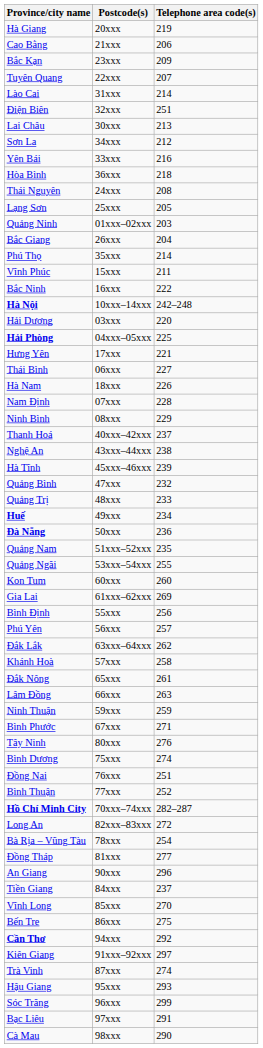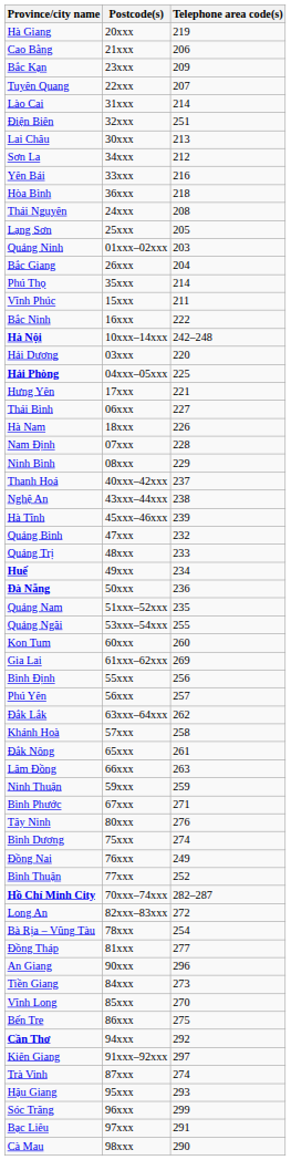 <table class="wikitable sortable">
 <tr>
 <th>Province/city name</th>
 <th>Postcode(s)</th>
 <th>Telephone area code(s)</th>
 </tr>
 <tr>
 <td><a href='#'>Hà Giang</a></td>
 <td>20xxx</td>
 <td>219</td>
 </tr>
 <tr>
 <td><a href='#'>Cao Bằng</a></td>
 <td>21xxx</td>
 <td>206</td>
 </tr>
 <tr>
 <td><a href='#'>Bắc Kạn</a></td>
 <td>23xxx</td>
 <td>209</td>
 </tr>
 <tr>
 <td><a href='#'>Tuyên Quang</a></td>
 <td>22xxx</td>
 <td>207</td>
 </tr>
 <tr>
 <td><a href='#'>Lào Cai</a></td>
 <td>31xxx</td>
 <td>214</td>
 </tr>
 <tr>
 <td><a href='#'>Điện Biên</a></td>
 <td>32xxx</td>
 <td>251</td>
 </tr>
 <tr>
 <td><a href='#'>Lai Châu</a></td>
 <td>30xxx</td>
 <td>213</td>
 </tr>
 <tr>
 <td><a href='#'>Sơn La</a></td>
 <td>34xxx</td>
 <td>212</td>
 </tr>
 <tr>
 <td><a href='#'>Yên Bái</a></td>
 <td>33xxx</td>
 <td>216</td>
 </tr>
 <tr>
 <td><a href='#'>Hòa Bình</a></td>
 <td>36xxx</td>
 <td>218</td>
 </tr>
 <tr>
 <td><a href='#'>Thái Nguyên</a></td>
 <td>24xxx</td>
 <td>208</td>
 </tr>
 <tr>
 <td><a href='#'>Lạng Sơn</a></td>
 <td>25xxx</td>
 <td>205</td>
 </tr>
 <tr>
 <td><a href='#'>Quảng Ninh</a></td>
 <td>01xxx–02xxx</td>
 <td>203</td>
 </tr>
 <tr>
 <td><a href='#'>Bắc Giang</a></td>
 <td>26xxx</td>
 <td>204</td>
 </tr>
 <tr>
 <td><a href='#'>Phú Thọ</a></td>
 <td>35xxx</td>
 <td>214</td>
 </tr>
 <tr>
 <td><a href='#'>Vĩnh Phúc</a></td>
 <td>15xxx</td>
 <td>211</td>
 </tr>
 <tr>
 <td><a href='#'>Bắc Ninh</a></td>
 <td>16xxx</td>
 <td>222</td>
 </tr>
 <tr>
 <td><strong><a href='#'>Hà Nội</a></strong></td>
 <td>10xxx–14xxx</td>
 <td>242–248</td>
 </tr>
 <tr>
 <td><a href='#'>Hải Dương</a></td>
 <td>03xxx</td>
 <td>220</td>
 </tr>
 <tr>
 <td><strong><a href='#'>Hải Phòng</a></strong></td>
 <td>04xxx–05xxx</td>
 <td>225</td>
 </tr>
 <tr>
 <td><a href='#'>Hưng Yên</a></td>
 <td>17xxx</td>
 <td>221</td>
 </tr>
 <tr>
 <td><a href='#'>Thái Bình</a></td>
 <td>06xxx</td>
 <td>227</td>
 </tr>
 <tr>
 <td><a href='#'>Hà Nam</a></td>
 <td>18xxx</td>
 <td>226</td>
 </tr>
 <tr>
 <td><a href='#'>Nam Định</a></td>
 <td>07xxx</td>
 <td>228</td>
 </tr>
 <tr>
 <td><a href='#'>Ninh Bình</a></td>
 <td>08xxx</td>
 <td>229</td>
 </tr>
 <tr>
 <td><a href='#'>Thanh Hoá</a></td>
 <td>40xxx–42xxx</td>
 <td>237</td>
 </tr>
 <tr>
 <td><a href='#'>Nghệ An</a></td>
 <td>43xxx–44xxx</td>
 <td>238</td>
 </tr>
 <tr>
 <td><a href='#'>Hà Tĩnh</a></td>
 <td>45xxx–46xxx</td>
 <td>239</td>
 </tr>
 <tr>
 <td><a href='#'>Quảng Bình</a></td>
 <td>47xxx</td>
 <td>232</td>
 </tr>
 <tr>
 <td><a href='#'>Quảng Trị</a></td>
 <td>48xxx</td>
 <td>233</td>
 </tr>
 <tr>
 <td><strong><a href='#'>Huế</a></strong></td>
 <td>49xxx</td>
 <td>234</td>
 </tr>
 <tr>
 <td><strong><a href='#'>Đà Nẵng</a></strong></td>
 <td>50xxx</td>
 <td>236</td>
 </tr>
 <tr>
 <td><a href='#'>Quảng Nam</a></td>
 <td>51xxx–52xxx</td>
 <td>235</td>
 </tr>
 <tr>
 <td><a href='#'>Quảng Ngãi</a></td>
 <td>53xxx–54xxx</td>
 <td>255</td>
 </tr>
 <tr>
 <td><a href='#'>Kon Tum</a></td>
 <td>60xxx</td>
 <td>260</td>
 </tr>
 <tr>
 <td><a href='#'>Gia Lai</a></td>
 <td>61xxx–62xxx</td>
 <td>269</td>
 </tr>
 <tr>
 <td><a href='#'>Bình Định</a></td>
 <td>55xxx</td>
 <td>256</td>
 </tr>
 <tr>
 <td><a href='#'>Phú Yên</a></td>
 <td>56xxx</td>
 <td>257</td>
 </tr>
 <tr>
 <td><a href='#'>Đắk Lắk</a></td>
 <td>63xxx–64xxx</td>
 <td>262</td>
 </tr>
 <tr>
 <td><a href='#'>Khánh Hoà</a></td>
 <td>57xxx</td>
 <td>258</td>
 </tr>
 <tr>
 <td><a href='#'>Đắk Nông</a></td>
 <td>65xxx</td>
 <td>261</td>
 </tr>
 <tr>
 <td><a href='#'>Lâm Đồng</a></td>
 <td>66xxx</td>
 <td>263</td>
 </tr>
 <tr>
 <td><a href='#'>Ninh Thuận</a></td>
 <td>59xxx</td>
 <td>259</td>
 </tr>
 <tr>
 <td><a href='#'>Bình Phước</a></td>
 <td>67xxx</td>
 <td>271</td>
 </tr>
 <tr>
 <td><a href='#'>Tây Ninh</a></td>
 <td>80xxx</td>
 <td>276</td>
 </tr>
 <tr>
 <td><a href='#'>Bình Dương</a></td>
 <td>75xxx</td>
 <td>274</td>
 </tr>
 <tr>
 <td><a href='#'>Đồng Nai</a></td>
 <td>76xxx</td>
-<td>251</td>
+<td>249</td>
 </tr>
 <tr>
 <td><a href='#'>Bình Thuận</a></td>
 <td>77xxx</td>
 <td>252</td>
 </tr>
 <tr>
 <td><strong><a href='#'>Hồ Chí Minh City</a></strong></td>
 <td>70xxx–74xxx</td>
 <td>282–287</td>
 </tr>
 <tr>
 <td><a href='#'>Long An</a></td>
 <td>82xxx–83xxx</td>
 <td>272</td>
 </tr>
 <tr>
 <td><a href='#'>Bà Rịa – Vũng Tàu</a></td>
 <td>78xxx</td>
 <td>254</td>
 </tr>
 <tr>
 <td><a href='#'>Đồng Tháp</a></td>
 <td>81xxx</td>
 <td>277</td>
 </tr>
 <tr>
 <td><a href='#'>An Giang</a></td>
 <td>90xxx</td>
 <td>296</td>
 </tr>
 <tr>
 <td><a href='#'>Tiền Giang</a></td>
 <td>84xxx</td>
-<td>237</td>
+<td>273</td>
 </tr>
 <tr>
 <td><a href='#'>Vĩnh Long</a></td>
 <td>85xxx</td>
 <td>270</td>
 </tr>
 <tr>
 <td><a href='#'>Bến Tre</a></td>
 <td>86xxx</td>
 <td>275</td>
 </tr>
 <tr>
 <td><strong><a href='#'>Cần Thơ</a></strong></td>
 <td>94xxx</td>
 <td>292</td>
 </tr>
 <tr>
 <td><a href='#'>Kiên Giang</a></td>
 <td>91xxx–92xxx</td>
 <td>297</td>
 </tr>
 <tr>
 <td><a href='#'>Trà Vinh</a></td>
 <td>87xxx</td>
 <td>274</td>
 </tr>
 <tr>
 <td><a href='#'>Hậu Giang</a></td>
 <td>95xxx</td>
 <td>293</td>
 </tr>
 <tr>
 <td><a href='#'>Sóc Trăng</a></td>
 <td>96xxx</td>
 <td>299</td>
 </tr>
 <tr>
 <td><a href='#'>Bạc Liêu</a></td>
 <td>97xxx</td>
 <td>291</td>
 </tr>
 <tr>
 <td><a href='#'>Cà Mau</a></td>
 <td>98xxx</td>
 <td>290</td>
 </tr>
 </table>
